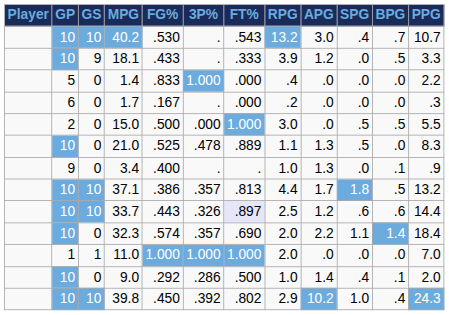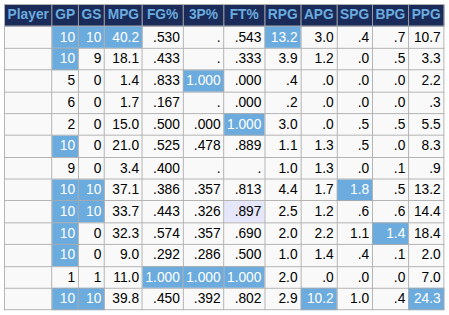 <table class="wikitable sortable" style="text-align:right;">
 <tr>
 <th style="background:#1A2B5A; color:#6BABDD">Player</th>
 <th style="background:#1A2B5A; color:#6BABDD">GP</th>
 <th style="background:#1A2B5A; color:#6BABDD">GS</th>
 <th style="background:#1A2B5A; color:#6BABDD">MPG</th>
 <th style="background:#1A2B5A; color:#6BABDD">FG%</th>
 <th style="background:#1A2B5A; color:#6BABDD">3P%</th>
 <th style="background:#1A2B5A; color:#6BABDD">FT%</th>
 <th style="background:#1A2B5A; color:#6BABDD">RPG</th>
 <th style="background:#1A2B5A; color:#6BABDD">APG</th>
 <th style="background:#1A2B5A; color:#6BABDD">SPG</th>
 <th style="background:#1A2B5A; color:#6BABDD">BPG</th>
 <th style="background:#1A2B5A; color:#6BABDD">PPG</th>
 </tr>
 <tr>
 <td></td>
 <td style="background-color:#6BABDD;color:#FFFFFF">10</td>
 <td style="background-color:#6BABDD;color:#FFFFFF">10</td>
 <td style="background-color:#6BABDD;color:#FFFFFF">40.2</td>
 <td>.530</td>
 <td>.</td>
 <td>.543</td>
 <td style="background-color:#6BABDD;color:#FFFFFF">13.2</td>
 <td>3.0</td>
 <td>.4</td>
 <td>.7</td>
 <td>10.7</td>
 </tr>
 <tr>
 <td></td>
 <td style="background-color:#6BABDD;color:#FFFFFF">10</td>
 <td>9</td>
 <td>18.1</td>
 <td>.433</td>
 <td>.</td>
 <td>.333</td>
 <td>3.9</td>
 <td>1.2</td>
 <td>.0</td>
 <td>.5</td>
 <td>3.3</td>
 </tr>
 <tr>
 <td></td>
 <td>5</td>
 <td>0</td>
 <td>1.4</td>
 <td>.833</td>
 <td style="background-color:#6BABDD;color:#FFFFFF">1.000</td>
 <td>.000</td>
 <td>.4</td>
 <td>.0</td>
 <td>.0</td>
 <td>.0</td>
 <td>2.2</td>
 </tr>
 <tr>
 <td></td>
 <td>6</td>
 <td>0</td>
 <td>1.7</td>
 <td>.167</td>
 <td>.</td>
 <td>.000</td>
 <td>.2</td>
 <td>.0</td>
 <td>.0</td>
 <td>.0</td>
 <td>.3</td>
 </tr>
 <tr>
 <td></td>
 <td>2</td>
 <td>0</td>
 <td>15.0</td>
 <td>.500</td>
 <td>.000</td>
 <td style="background-color:#6BABDD;color:#FFFFFF">1.000</td>
 <td>3.0</td>
 <td>.0</td>
 <td>.5</td>
 <td>.5</td>
 <td>5.5</td>
 </tr>
 <tr>
 <td></td>
 <td style="background-color:#6BABDD;color:#FFFFFF">10</td>
 <td>0</td>
 <td>21.0</td>
 <td>.525</td>
 <td>.478</td>
 <td>.889</td>
 <td>1.1</td>
 <td>1.3</td>
 <td>.5</td>
 <td>.0</td>
 <td>8.3</td>
 </tr>
 <tr>
 <td></td>
 <td>9</td>
 <td>0</td>
 <td>3.4</td>
 <td>.400</td>
 <td>.</td>
 <td>.</td>
 <td>1.0</td>
 <td>1.3</td>
 <td>.0</td>
 <td>.1</td>
 <td>.9</td>
 </tr>
 <tr>
 <td></td>
 <td style="background-color:#6BABDD;color:#FFFFFF">10</td>
 <td style="background-color:#6BABDD;color:#FFFFFF">10</td>
 <td>37.1</td>
 <td>.386</td>
 <td>.357</td>
 <td>.813</td>
 <td>4.4</td>
 <td>1.7</td>
 <td style="background-color:#6BABDD;color:#FFFFFF">1.8</td>
 <td>.5</td>
 <td>13.2</td>
 </tr>
 <tr>
 <td></td>
 <td style="background-color:#6BABDD;color:#FFFFFF">10</td>
 <td style="background-color:#6BABDD;color:#FFFFFF">10</td>
 <td>33.7</td>
 <td>.443</td>
 <td>.326</td>
 <td style="background: lavender;">.897</td>
 <td>2.5</td>
 <td>1.2</td>
 <td>.6</td>
 <td>.6</td>
 <td>14.4</td>
 </tr>
 <tr>
 <td></td>
 <td style="background-color:#6BABDD;color:#FFFFFF">10</td>
 <td>0</td>
 <td>32.3</td>
 <td>.574</td>
 <td>.357</td>
 <td>.690</td>
 <td>2.0</td>
 <td>2.2</td>
 <td>1.1</td>
 <td style="background-color:#6BABDD;color:#FFFFFF">1.4</td>
 <td>18.4</td>
 </tr>
 <tr>
 <td></td>
+<td style="background-color:#6BABDD;color:#FFFFFF">10</td>
+<td>0</td>
+<td>9.0</td>
+<td>.292</td>
+<td>.286</td>
+<td>.500</td>
+<td>1.0</td>
+<td>1.4</td>
+<td>.4</td>
+<td>.1</td>
+<td>2.0</td>
+</tr>
+<tr>
+<td></td>
 <td>1</td>
 <td>1</td>
 <td>11.0</td>
 <td style="background-color:#6BABDD;color:#FFFFFF">1.000</td>
 <td style="background-color:#6BABDD;color:#FFFFFF">1.000</td>
 <td style="background-color:#6BABDD;color:#FFFFFF">1.000</td>
 <td>2.0</td>
 <td>.0</td>
 <td>.0</td>
 <td>.0</td>
 <td>7.0</td>
-</tr>
-<tr>
-<td></td>
-<td style="background-color:#6BABDD;color:#FFFFFF">10</td>
-<td>0</td>
-<td>9.0</td>
-<td>.292</td>
-<td>.286</td>
-<td>.500</td>
-<td>1.0</td>
-<td>1.4</td>
-<td>.4</td>
-<td>.1</td>
-<td>2.0</td>
 </tr>
 <tr>
 <td></td>
 <td style="background-color:#6BABDD;color:#FFFFFF">10</td>
 <td style="background-color:#6BABDD;color:#FFFFFF">10</td>
 <td>39.8</td>
 <td>.450</td>
 <td>.392</td>
 <td>.802</td>
 <td>2.9</td>
 <td style="background-color:#6BABDD;color:#FFFFFF">10.2</td>
 <td>1.0</td>
 <td>.4</td>
 <td style="background-color:#6BABDD;color:#FFFFFF">24.3</td>
 </tr>
 </table>
